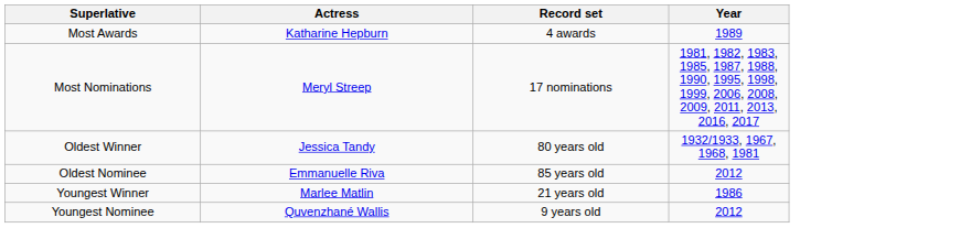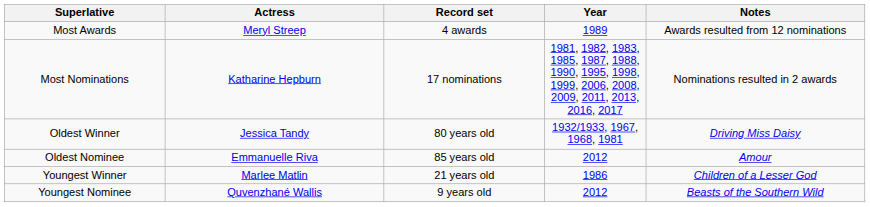 <table class="wikitable" style="text-align: center">
 <tr>
 <th width="250">Superlative</th>
 <th width="350">Actress</th>
 <th width="250">Record set</th>
 <th width="150">Year</th>
+<th width="350">Notes</th>
 </tr>
 <tr>
 <td>Most Awards</td>
-<td><a href='#'>Katharine Hepburn</a></td>
+<td><a href='#'>Meryl Streep</a></td>
 <td>4 awards</td>
 <td><a href='#'>1989</a></td>
+<td>Awards resulted from 12 nominations</td>
 </tr>
 <tr>
 <td>Most Nominations</td>
-<td><a href='#'>Meryl Streep</a></td>
+<td><a href='#'>Katharine Hepburn</a></td>
 <td>17 nominations</td>
 <td><a href='#'>1981</a>, <a href='#'>1982</a>, <a href='#'>1983</a>, <a href='#'>1985</a>, <a href='#'>1987</a>, <a href='#'>1988</a>, <a href='#'>1990</a>, <a href='#'>1995</a>, <a href='#'>1998</a>, <a href='#'>1999</a>, <a href='#'>2006</a>, <a href='#'>2008</a>, <a href='#'>2009</a>, <a href='#'>2011</a>, <a href='#'>2013</a>, <a href='#'>2016</a>, <a href='#'>2017</a></td>
+<td>Nominations resulted in 2 awards</td>
 </tr>
 <tr>
 <td>Oldest Winner</td>
 <td><a href='#'>Jessica Tandy</a></td>
 <td>80 years old</td>
 <td><a href='#'>1932/1933</a>, <a href='#'>1967</a>, <a href='#'>1968</a>, <a href='#'>1981</a></td>
+<td><em><a href='#'>Driving Miss Daisy</a></em></td>
 </tr>
 <tr>
 <td>Oldest Nominee</td>
 <td><a href='#'>Emmanuelle Riva</a></td>
 <td>85 years old</td>
 <td><a href='#'>2012</a></td>
+<td><em><a href='#'>Amour</a></em></td>
 </tr>
 <tr>
 <td>Youngest Winner</td>
 <td><a href='#'>Marlee Matlin</a></td>
 <td>21 years old</td>
 <td><a href='#'>1986</a></td>
+<td><em><a href='#'>Children of a Lesser God</a></em></td>
 </tr>
 <tr>
 <td>Youngest Nominee</td>
 <td><a href='#'>Quvenzhané Wallis</a></td>
 <td>9 years old</td>
 <td><a href='#'>2012</a></td>
+<td><em><a href='#'>Beasts of the Southern Wild</a></em></td>
 </tr>
 </table>
